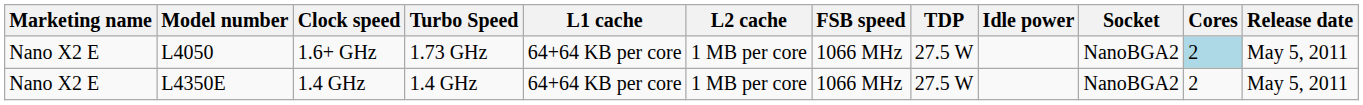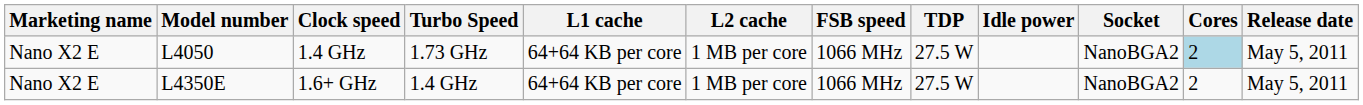 <table class="wikitable">
 <tr>
 <th>Marketing name</th>
 <th>Model number</th>
 <th>Clock speed</th>
 <th>Turbo Speed</th>
 <th>L1 cache</th>
 <th>L2 cache</th>
 <th>FSB speed</th>
 <th>TDP</th>
 <th>Idle power</th>
 <th>Socket</th>
 <th>Cores</th>
 <th>Release date</th>
 </tr>
 <tr>
 <td>Nano X2 E</td>
 <td>L4050</td>
-<td>1.6+ GHz</td>
+<td>1.4 GHz</td>
 <td>1.73 GHz</td>
 <td>64+64 KB per core</td>
 <td>1 MB per core</td>
 <td>1066 MHz</td>
 <td>27.5 W</td>
 <td></td>
 <td>NanoBGA2</td>
 <td style="background: lightblue;">2</td>
 <td>May 5, 2011</td>
 </tr>
 <tr>
 <td>Nano X2 E</td>
 <td>L4350E</td>
-<td>1.4 GHz</td>
+<td>1.6+ GHz</td>
 <td>1.4 GHz</td>
 <td>64+64 KB per core</td>
 <td>1 MB per core</td>
 <td>1066 MHz</td>
 <td>27.5 W</td>
 <td></td>
 <td>NanoBGA2</td>
 <td>2</td>
 <td>May 5, 2011</td>
 </tr>
 </table>
